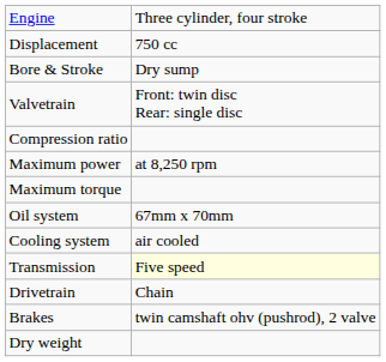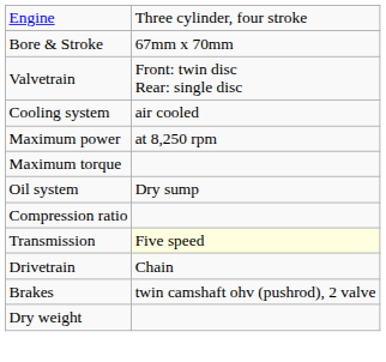 <table class="wikitable">
 <tr>
 <td><a href='#'>Engine</a></td>
 <td>Three cylinder, four stroke</td>
 </tr>
 <tr>
-<td>Displacement</td>
-<td>750 cc</td>
-</tr>
-<tr>
 <td>Bore & Stroke</td>
-<td>Dry sump</td>
+<td>67mm x 70mm</td>
 </tr>
 <tr>
 <td>Valvetrain</td>
 <td>Front: twin disc<br>Rear: single disc</td>
 </tr>
 <tr>
-<td>Compression ratio</td>
-<td></td>
+<td>Cooling system</td>
+<td>air cooled</td>
 </tr>
 <tr>
 <td>Maximum power</td>
 <td> at 8,250 rpm</td>
 </tr>
 <tr>
 <td>Maximum torque</td>
 <td></td>
 </tr>
 <tr>
 <td>Oil system</td>
-<td>67mm x 70mm</td>
+<td>Dry sump</td>
 </tr>
 <tr>
-<td>Cooling system</td>
-<td>air cooled</td>
+<td>Compression ratio</td>
+<td></td>
 </tr>
 <tr>
 <td>Transmission</td>
 <td style="background: lightyellow;">Five speed</td>
 </tr>
 <tr>
 <td>Drivetrain</td>
 <td>Chain</td>
 </tr>
 <tr>
 <td>Brakes</td>
 <td>twin camshaft ohv (pushrod), 2 valve</td>
 </tr>
 <tr>
 <td>Dry weight</td>
 <td></td>
 </tr>
 </table>
